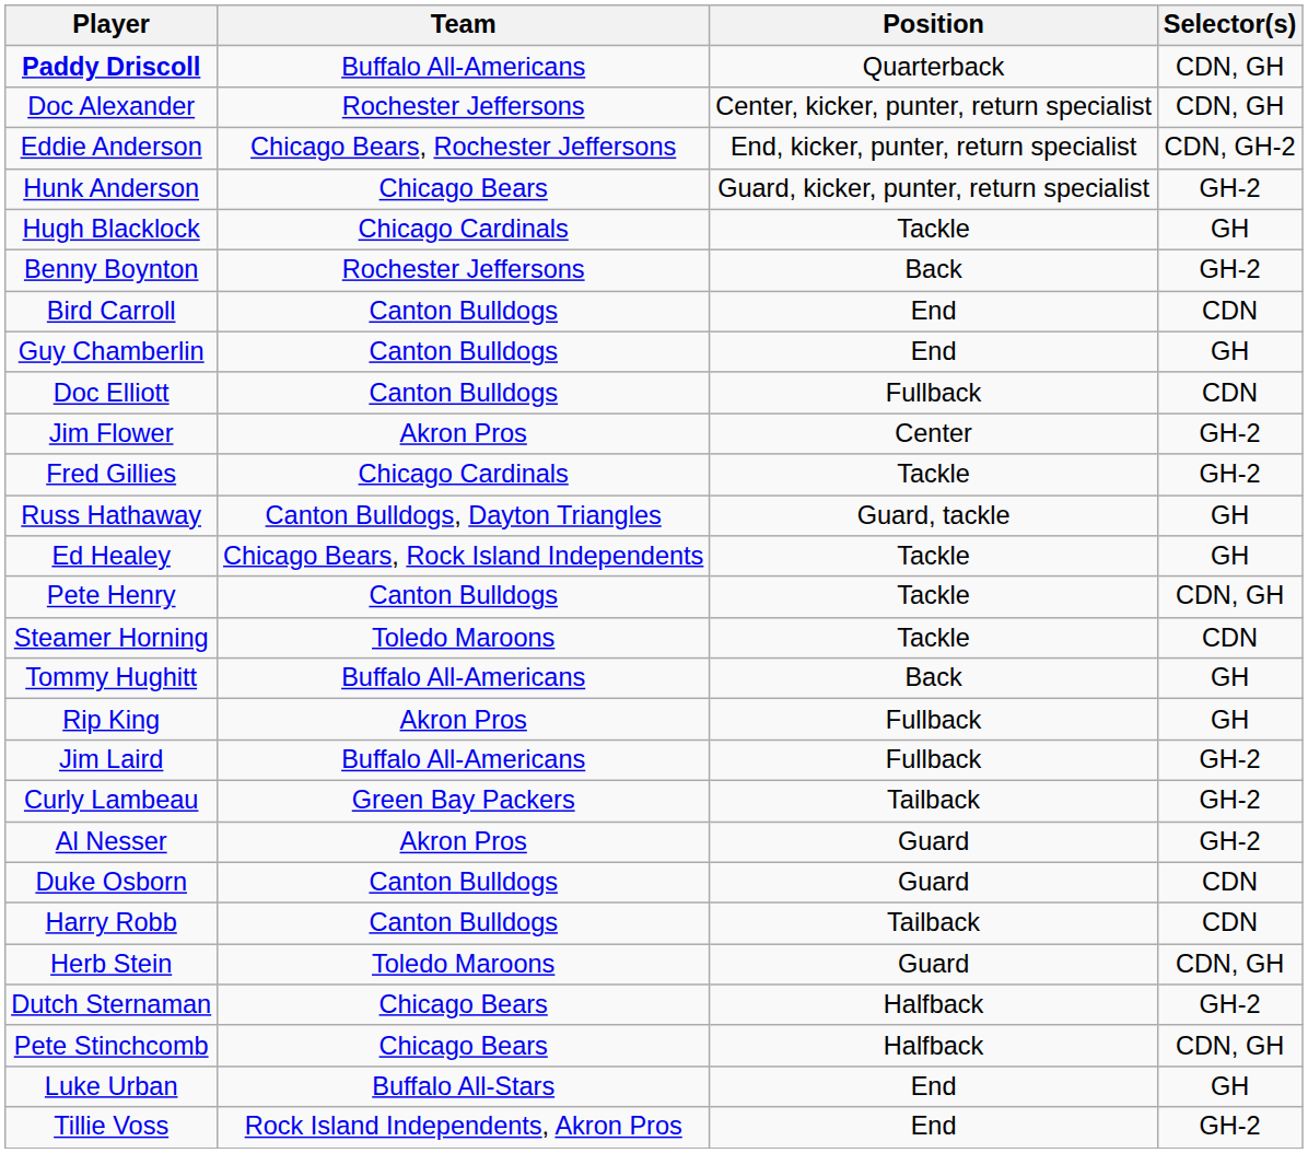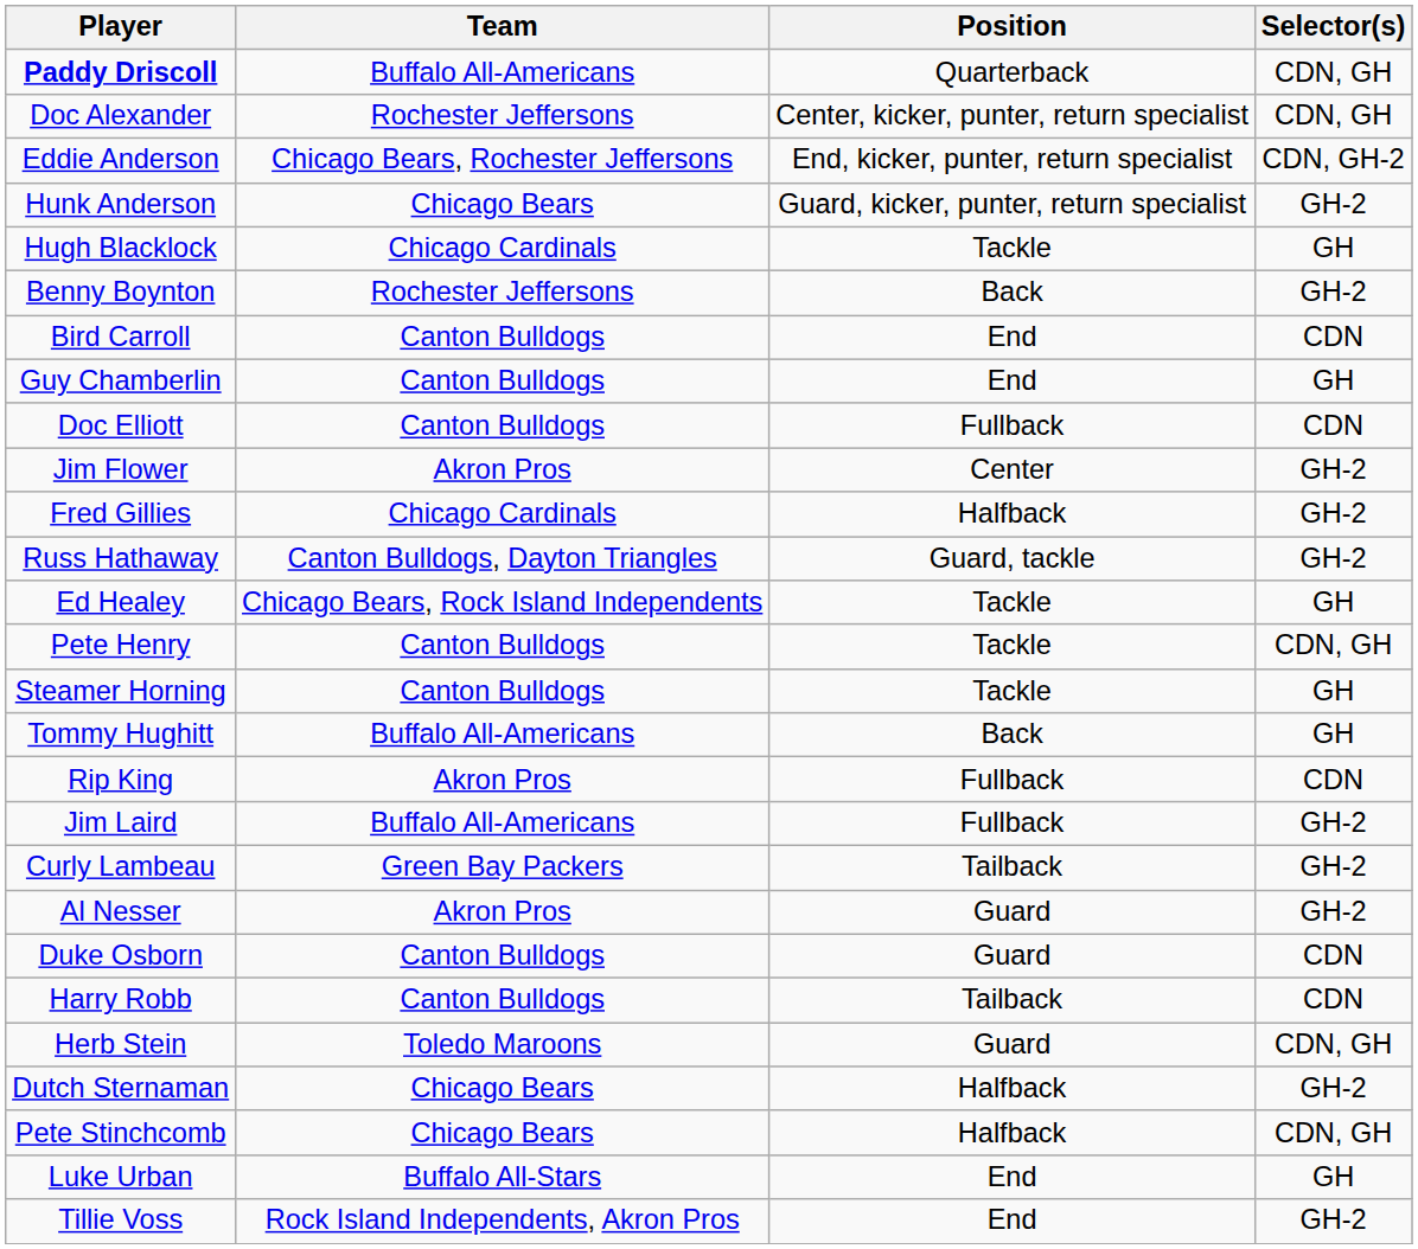 <table class="wikitable" style="text-align:center;">
 <tr>
 <th>Player</th>
 <th>Team</th>
 <th>Position</th>
 <th>Selector(s)</th>
 </tr>
 <tr>
 <td><strong><a href='#'>Paddy Driscoll</a></strong></td>
 <td><a href='#'>Buffalo All-Americans</a></td>
 <td>Quarterback</td>
 <td>CDN, GH</td>
 </tr>
 <tr>
 <td><a href='#'>Doc Alexander</a></td>
 <td><a href='#'>Rochester Jeffersons</a></td>
 <td>Center, kicker, punter, return specialist</td>
 <td>CDN, GH</td>
 </tr>
 <tr>
 <td><a href='#'>Eddie Anderson</a></td>
 <td><a href='#'>Chicago Bears</a>, <a href='#'>Rochester Jeffersons</a></td>
 <td>End, kicker, punter, return specialist</td>
 <td>CDN, GH-2</td>
 </tr>
 <tr>
 <td><a href='#'>Hunk Anderson</a></td>
 <td><a href='#'>Chicago Bears</a></td>
 <td>Guard, kicker, punter, return specialist</td>
 <td>GH-2</td>
 </tr>
 <tr>
 <td><a href='#'>Hugh Blacklock</a></td>
 <td><a href='#'>Chicago Cardinals</a></td>
 <td>Tackle</td>
 <td>GH</td>
 </tr>
 <tr>
 <td><a href='#'>Benny Boynton</a></td>
 <td><a href='#'>Rochester Jeffersons</a></td>
 <td>Back</td>
 <td>GH-2</td>
 </tr>
 <tr>
 <td><a href='#'>Bird Carroll</a></td>
 <td><a href='#'>Canton Bulldogs</a></td>
 <td>End</td>
 <td>CDN</td>
 </tr>
 <tr>
 <td><a href='#'>Guy Chamberlin</a></td>
 <td><a href='#'>Canton Bulldogs</a></td>
 <td>End</td>
 <td>GH</td>
 </tr>
 <tr>
 <td><a href='#'>Doc Elliott</a></td>
 <td><a href='#'>Canton Bulldogs</a></td>
 <td>Fullback</td>
 <td>CDN</td>
 </tr>
 <tr>
 <td><a href='#'>Jim Flower</a></td>
 <td><a href='#'>Akron Pros</a></td>
 <td>Center</td>
 <td>GH-2</td>
 </tr>
 <tr>
 <td><a href='#'>Fred Gillies</a></td>
 <td><a href='#'>Chicago Cardinals</a></td>
-<td>Tackle</td>
+<td>Halfback</td>
 <td>GH-2</td>
 </tr>
 <tr>
 <td><a href='#'>Russ Hathaway</a></td>
 <td><a href='#'>Canton Bulldogs</a>, <a href='#'>Dayton Triangles</a></td>
 <td>Guard, tackle</td>
-<td>GH</td>
+<td>GH-2</td>
 </tr>
 <tr>
 <td><a href='#'>Ed Healey</a></td>
 <td><a href='#'>Chicago Bears</a>, <a href='#'>Rock Island Independents</a></td>
 <td>Tackle</td>
 <td>GH</td>
 </tr>
 <tr>
 <td><a href='#'>Pete Henry</a></td>
 <td><a href='#'>Canton Bulldogs</a></td>
 <td>Tackle</td>
 <td>CDN, GH</td>
 </tr>
 <tr>
 <td><a href='#'>Steamer Horning</a></td>
-<td><a href='#'>Toledo Maroons</a></td>
+<td><a href='#'>Canton Bulldogs</a></td>
 <td>Tackle</td>
-<td>CDN</td>
+<td>GH</td>
 </tr>
 <tr>
 <td><a href='#'>Tommy Hughitt</a></td>
 <td><a href='#'>Buffalo All-Americans</a></td>
 <td>Back</td>
 <td>GH</td>
 </tr>
 <tr>
 <td><a href='#'>Rip King</a></td>
 <td><a href='#'>Akron Pros</a></td>
 <td>Fullback</td>
-<td>GH</td>
+<td>CDN</td>
 </tr>
 <tr>
 <td><a href='#'>Jim Laird</a></td>
 <td><a href='#'>Buffalo All-Americans</a></td>
 <td>Fullback</td>
 <td>GH-2</td>
 </tr>
 <tr>
 <td><a href='#'>Curly Lambeau</a></td>
 <td><a href='#'>Green Bay Packers</a></td>
 <td>Tailback</td>
 <td>GH-2</td>
 </tr>
 <tr>
 <td><a href='#'>Al Nesser</a></td>
 <td><a href='#'>Akron Pros</a></td>
 <td>Guard</td>
 <td>GH-2</td>
 </tr>
 <tr>
 <td><a href='#'>Duke Osborn</a></td>
 <td><a href='#'>Canton Bulldogs</a></td>
 <td>Guard</td>
 <td>CDN</td>
 </tr>
 <tr>
 <td><a href='#'>Harry Robb</a></td>
 <td><a href='#'>Canton Bulldogs</a></td>
 <td>Tailback</td>
 <td>CDN</td>
 </tr>
 <tr>
 <td><a href='#'>Herb Stein</a></td>
 <td><a href='#'>Toledo Maroons</a></td>
 <td>Guard</td>
 <td>CDN, GH</td>
 </tr>
 <tr>
 <td><a href='#'>Dutch Sternaman</a></td>
 <td><a href='#'>Chicago Bears</a></td>
 <td>Halfback</td>
 <td>GH-2</td>
 </tr>
 <tr>
 <td><a href='#'>Pete Stinchcomb</a></td>
 <td><a href='#'>Chicago Bears</a></td>
 <td>Halfback</td>
 <td>CDN, GH</td>
 </tr>
 <tr>
 <td><a href='#'>Luke Urban</a></td>
 <td><a href='#'>Buffalo All-Stars</a></td>
 <td>End</td>
 <td>GH</td>
 </tr>
 <tr>
 <td><a href='#'>Tillie Voss</a></td>
 <td><a href='#'>Rock Island Independents</a>, <a href='#'>Akron Pros</a></td>
 <td>End</td>
 <td>GH-2</td>
 </tr>
 <tr>
 </tr>
 </table>
